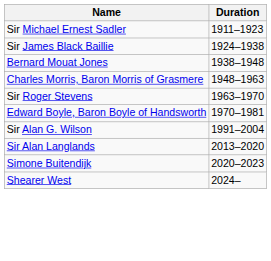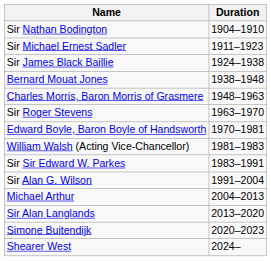 <table class="wikitable">
 <tr>
 <th>Name</th>
 <th>Duration</th>
+</tr>
+<tr>
+<td>Sir <a href='#'>Nathan Bodington</a></td>
+<td>1904–1910</td>
 </tr>
 <tr>
 <td>Sir <a href='#'>Michael Ernest Sadler</a></td>
 <td>1911–1923</td>
 </tr>
 <tr>
 <td>Sir <a href='#'>James Black Baillie</a></td>
 <td>1924–1938</td>
 </tr>
 <tr>
 <td><a href='#'>Bernard Mouat Jones</a></td>
 <td>1938–1948</td>
 </tr>
 <tr>
 <td><a href='#'>Charles Morris, Baron Morris of Grasmere</a></td>
 <td>1948–1963</td>
 </tr>
 <tr>
 <td>Sir <a href='#'>Roger Stevens</a></td>
 <td>1963–1970</td>
 </tr>
 <tr>
 <td><a href='#'>Edward Boyle, Baron Boyle of Handsworth</a></td>
 <td>1970–1981</td>
 </tr>
 <tr>
+<td><a href='#'>William Walsh</a> (Acting Vice-Chancellor)</td>
+<td>1981–1983</td>
+</tr>
+<tr>
+<td>Sir <a href='#'>Sir Edward W. Parkes</a></td>
+<td>1983–1991</td>
+</tr>
+<tr>
 <td>Sir <a href='#'>Alan G. Wilson</a></td>
 <td>1991–2004</td>
+</tr>
+<tr>
+<td><a href='#'>Michael Arthur</a></td>
+<td>2004–2013</td>
 </tr>
 <tr>
 <td><a href='#'>Sir Alan Langlands</a></td>
 <td>2013–2020</td>
 </tr>
 <tr>
 <td><a href='#'>Simone Buitendijk</a></td>
 <td>2020–2023</td>
 </tr>
 <tr>
 <td><a href='#'>Shearer West</a></td>
 <td>2024–</td>
 </tr>
 </table>
